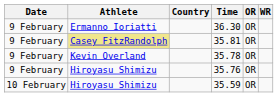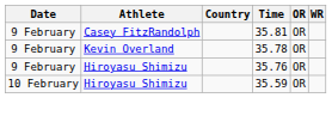 <table class="wikitable" style="text-align:center">
 <tr>
 <th>Date</th>
 <th>Athlete</th>
 <th>Country</th>
 <th>Time</th>
 <th>OR</th>
 <th>WR</th>
 </tr>
 <tr>
 <td>9 February</td>
-<td align=left><a href='#'>Ermanno Ioriatti</a></td>
-<td align=left></td>
-<td>36.30</td>
-<td>OR</td>
-<td></td>
-</tr>
-<tr>
-<td>9 February</td>
-<td align=left style="background: khaki;"><a href='#'>Casey FitzRandolph</a></td>
+<td align=left><a href='#'>Casey FitzRandolph</a></td>
 <td align=left></td>
 <td>35.81</td>
 <td>OR</td>
 <td></td>
 </tr>
 <tr>
 <td>9 February</td>
 <td align=left><a href='#'>Kevin Overland</a></td>
 <td align=left></td>
 <td>35.78</td>
 <td>OR</td>
 <td></td>
 </tr>
 <tr>
 <td>9 February</td>
 <td align=left><a href='#'>Hiroyasu Shimizu</a></td>
 <td align=left></td>
 <td>35.76</td>
 <td>OR</td>
 <td></td>
 </tr>
 <tr>
 <td>10 February</td>
 <td align=left><a href='#'>Hiroyasu Shimizu</a></td>
 <td align=left></td>
 <td>35.59</td>
 <td>OR</td>
 <td></td>
 </tr>
 </table>
